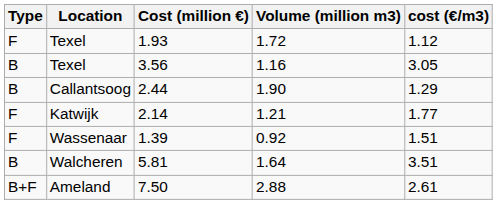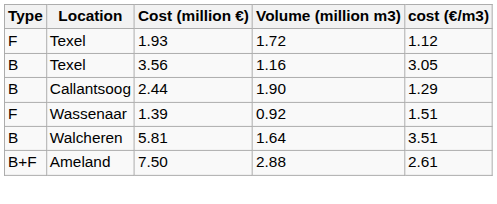 <table class="wikitable">
 <tr>
 <th>Type</th>
 <th>Location</th>
 <th>Cost (million €)</th>
 <th>Volume (million m3)</th>
 <th>cost (€/m3)</th>
 </tr>
 <tr>
 <td>F</td>
 <td>Texel</td>
 <td>1.93</td>
 <td>1.72</td>
 <td>1.12</td>
 </tr>
 <tr>
 <td>B</td>
 <td>Texel</td>
 <td>3.56</td>
 <td>1.16</td>
 <td>3.05</td>
 </tr>
 <tr>
 <td>B</td>
 <td>Callantsoog</td>
 <td>2.44</td>
 <td>1.90</td>
 <td>1.29</td>
 </tr>
 <tr>
 <td>F</td>
-<td>Katwijk</td>
-<td>2.14</td>
-<td>1.21</td>
-<td>1.77</td>
-</tr>
-<tr>
-<td>F</td>
 <td>Wassenaar</td>
 <td>1.39</td>
 <td>0.92</td>
 <td>1.51</td>
 </tr>
 <tr>
 <td>B</td>
 <td>Walcheren</td>
 <td>5.81</td>
 <td>1.64</td>
 <td>3.51</td>
 </tr>
 <tr>
 <td>B+F</td>
 <td>Ameland</td>
 <td>7.50</td>
 <td>2.88</td>
 <td>2.61</td>
 </tr>
 </table>
